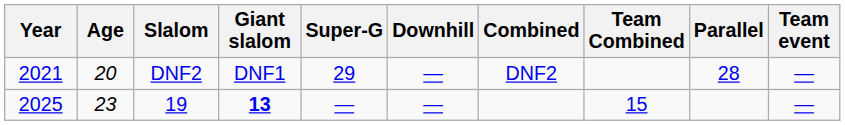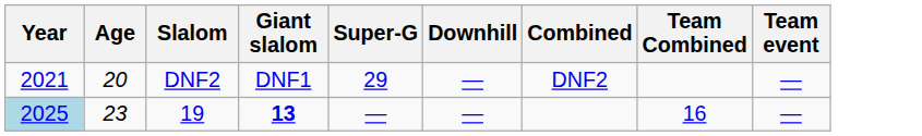 <table class=wikitable style="text-align:center">
 <tr>
 <th>  Year  </th>
 <th> Age </th>
 <th> Slalom </th>
 <th> Giant <br> slalom </th>
 <th>Super-G</th>
 <th>Downhill</th>
 <th>Combined</th>
 <th>Team<br>Combined</th>
-<th>Parallel</th>
 <th>Team<br> event </th>
 </tr>
 <tr>
 <td><a href='#'>2021</a></td>
 <td><em>20</em></td>
 <td><a href='#'>DNF2</a></td>
 <td><a href='#'>DNF1</a></td>
 <td><a href='#'>29</a></td>
 <td><a href='#'>—</a></td>
 <td><a href='#'>DNF2</a></td>
 <td></td>
-<td><a href='#'>28</a></td>
 <td><a href='#'>—</a></td>
 </tr>
 <tr>
-<td><a href='#'>2025</a></td>
+<td style="background: lightblue;"><a href='#'>2025</a></td>
 <td><em>23</em></td>
 <td><a href='#'>19</a></td>
 <td><strong><a href='#'>13</a></strong></td>
 <td><a href='#'>—</a></td>
 <td><a href='#'>—</a></td>
 <td></td>
-<td><a href='#'>15</a></td>
-<td></td>
+<td><a href='#'>16</a></td>
 <td><a href='#'>—</a></td>
 </tr>
 </table>
